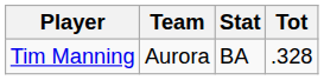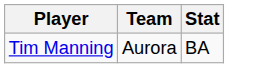 <table class="wikitable">
 <tr>
 <th>Player</th>
 <th>Team</th>
 <th>Stat</th>
-<th>Tot</th>
 </tr>
 <tr>
 <td><a href='#'>Tim Manning</a></td>
 <td>Aurora</td>
 <td>BA</td>
-<td>.328</td>
 </tr>
 </table>
